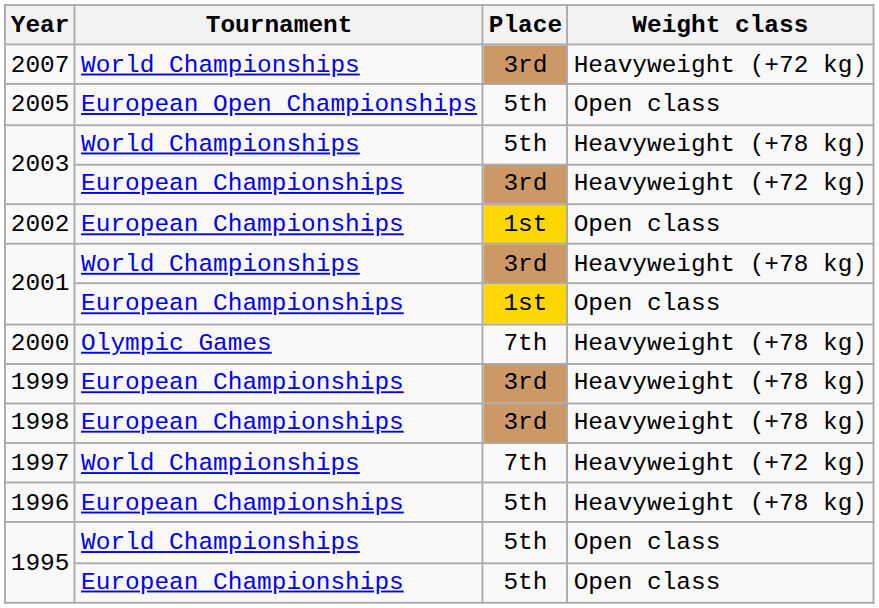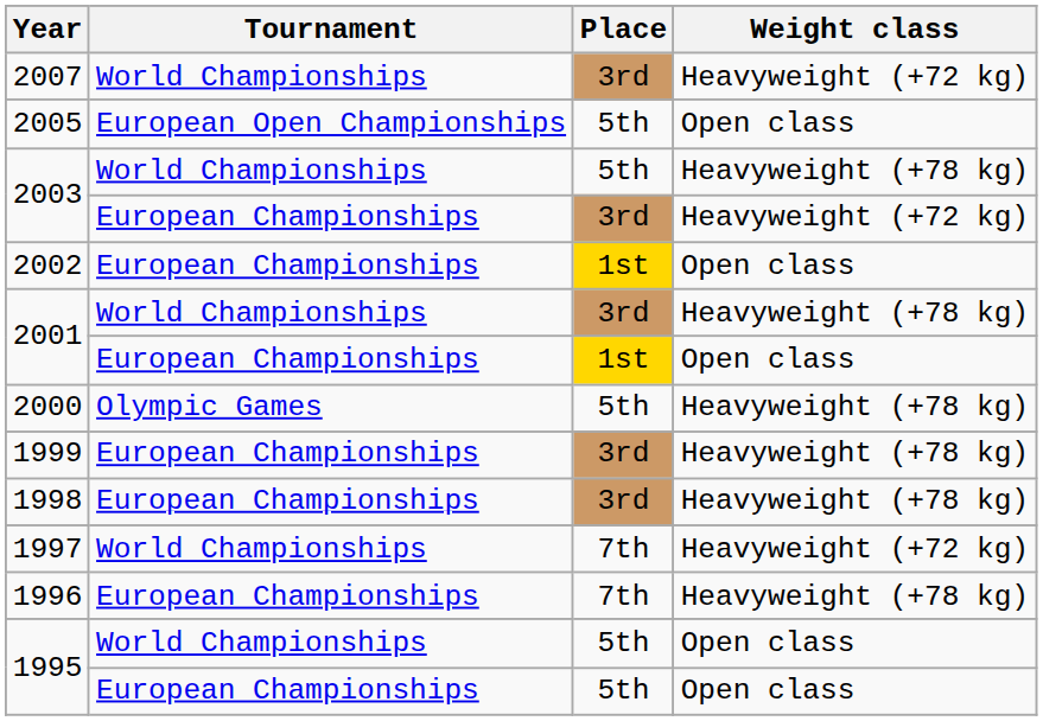 <table class=wikitable>
 <tr>
 <th>Year</th>
 <th>Tournament</th>
 <th>Place</th>
 <th>Weight class</th>
 </tr>
 <tr>
 <td>2007</td>
 <td><a href='#'>World Championships</a></td>
 <td bgcolor="cc9966" align="center">3rd</td>
 <td>Heavyweight (+72 kg)</td>
 </tr>
 <tr>
 <td>2005</td>
 <td><a href='#'>European Open Championships</a></td>
 <td align="center">5th</td>
 <td>Open class</td>
 </tr>
 <tr>
 <td rowspan=2>2003</td>
 <td><a href='#'>World Championships</a></td>
 <td align="center">5th</td>
 <td>Heavyweight (+78 kg)</td>
 </tr>
 <tr>
 <td><a href='#'>European Championships</a></td>
 <td bgcolor="cc9966" align="center">3rd</td>
 <td>Heavyweight (+72 kg)</td>
 </tr>
 <tr>
 <td>2002</td>
 <td><a href='#'>European Championships</a></td>
 <td bgcolor="gold" align="center">1st</td>
 <td>Open class</td>
 </tr>
 <tr>
 <td rowspan=2>2001</td>
 <td><a href='#'>World Championships</a></td>
 <td bgcolor="cc9966" align="center">3rd</td>
 <td>Heavyweight (+78 kg)</td>
 </tr>
 <tr>
 <td><a href='#'>European Championships</a></td>
 <td bgcolor="gold" align="center">1st</td>
 <td>Open class</td>
 </tr>
 <tr>
 <td>2000</td>
 <td><a href='#'>Olympic Games</a></td>
-<td align="center">7th</td>
+<td align="center">5th</td>
 <td>Heavyweight (+78 kg)</td>
 </tr>
 <tr>
 <td>1999</td>
 <td><a href='#'>European Championships</a></td>
 <td bgcolor="cc9966" align="center">3rd</td>
 <td>Heavyweight (+78 kg)</td>
 </tr>
 <tr>
 <td>1998</td>
 <td><a href='#'>European Championships</a></td>
 <td bgcolor="cc9966" align="center">3rd</td>
 <td>Heavyweight (+78 kg)</td>
 </tr>
 <tr>
 <td>1997</td>
 <td><a href='#'>World Championships</a></td>
 <td align="center">7th</td>
 <td>Heavyweight (+72 kg)</td>
 </tr>
 <tr>
 <td>1996</td>
 <td><a href='#'>European Championships</a></td>
-<td align="center">5th</td>
+<td align="center">7th</td>
 <td>Heavyweight (+78 kg)</td>
 </tr>
 <tr>
 <td rowspan=2>1995</td>
 <td><a href='#'>World Championships</a></td>
 <td align="center">5th</td>
 <td>Open class</td>
 </tr>
 <tr>
 <td><a href='#'>European Championships</a></td>
 <td align="center">5th</td>
 <td>Open class</td>
 </tr>
 </table>
